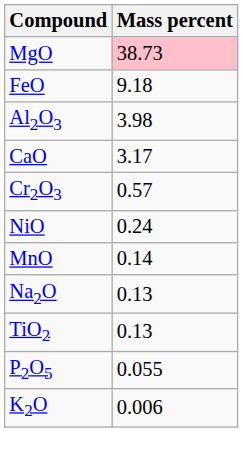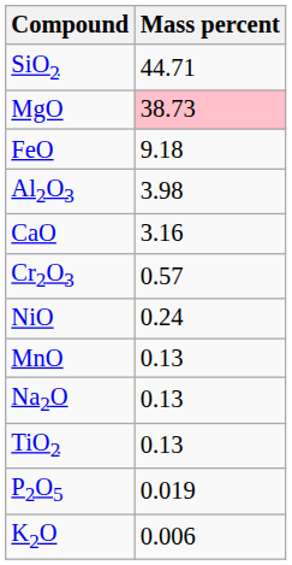 <table class="wikitable">
 <tr>
 <th>Compound</th>
 <th>Mass percent</th>
+</tr>
+<tr>
+<td><a href='#'>SiO<sub>2</sub></a></td>
+<td>44.71</td>
 </tr>
 <tr>
 <td><a href='#'>MgO</a></td>
 <td style="background: pink;">38.73</td>
 </tr>
 <tr>
 <td><a href='#'>FeO</a></td>
 <td>9.18</td>
 </tr>
 <tr>
 <td><a href='#'>Al<sub>2</sub>O<sub>3</sub></a></td>
 <td>3.98</td>
 </tr>
 <tr>
 <td><a href='#'>CaO</a></td>
-<td>3.17</td>
+<td>3.16</td>
 </tr>
 <tr>
 <td><a href='#'>Cr<sub>2</sub>O<sub>3</sub></a></td>
 <td>0.57</td>
 </tr>
 <tr>
 <td><a href='#'>NiO</a></td>
 <td>0.24</td>
 </tr>
 <tr>
 <td><a href='#'>MnO</a></td>
-<td>0.14</td>
+<td>0.13</td>
 </tr>
 <tr>
 <td><a href='#'>Na<sub>2</sub>O</a></td>
 <td>0.13</td>
 </tr>
 <tr>
 <td><a href='#'>TiO<sub>2</sub></a></td>
 <td>0.13</td>
 </tr>
 <tr>
 <td><a href='#'>P<sub>2</sub>O<sub>5</sub></a></td>
-<td>0.055</td>
+<td>0.019</td>
 </tr>
 <tr>
 <td><a href='#'>K<sub>2</sub>O</a></td>
 <td>0.006</td>
 </tr>
 </table>
